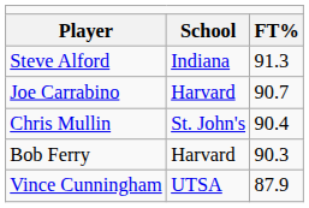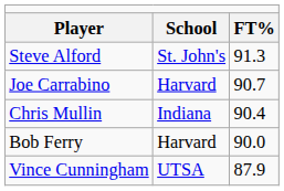 <table class="wikitable" style="text-align: left;">
 <tr>
 <td colspan=3></td>
 </tr>
 <tr>
 <th>Player</th>
 <th>School</th>
 <th>FT%</th>
 </tr>
 <tr>
 <td align="left"><a href='#'>Steve Alford</a></td>
-<td><a href='#'>Indiana</a></td>
+<td><a href='#'>St. John's</a></td>
 <td>91.3</td>
 </tr>
 <tr>
 <td align="left"><a href='#'>Joe Carrabino</a></td>
 <td><a href='#'>Harvard</a></td>
 <td>90.7</td>
 </tr>
 <tr>
 <td align="left"><a href='#'>Chris Mullin</a></td>
-<td><a href='#'>St. John's</a></td>
+<td><a href='#'>Indiana</a></td>
 <td>90.4</td>
 </tr>
 <tr>
 <td align="left">Bob Ferry</td>
 <td>Harvard</td>
-<td>90.3</td>
+<td>90.0</td>
 </tr>
 <tr>
 <td align="left"><a href='#'>Vince Cunningham</a></td>
 <td><a href='#'>UTSA</a></td>
 <td>87.9</td>
 </tr>
 </table>
